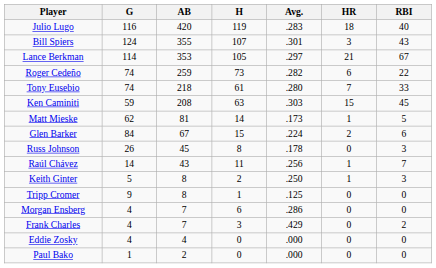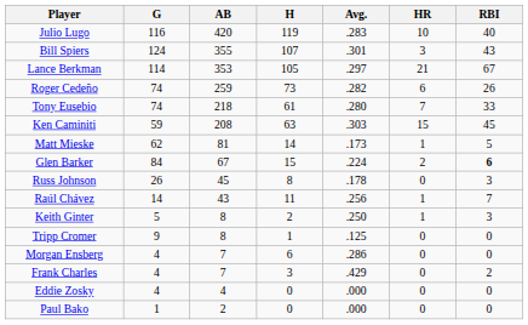 <table class="wikitable sortable">
 <tr>
 <th bgcolor="#DDDDFF" width="16%">Player</th>
 <th bgcolor="#DDDDFF" width="9%">G</th>
 <th bgcolor="#DDDDFF" width="9%">AB</th>
 <th bgcolor="#DDDDFF" width="9%">H</th>
 <th bgcolor="#DDDDFF" width="9%">Avg.</th>
 <th bgcolor="#DDDDFF" width="9%">HR</th>
 <th bgcolor="#DDDDFF" width="9%">RBI</th>
 </tr>
 <tr align="center">
 <td><a href='#'>Julio Lugo</a></td>
 <td>116</td>
 <td>420</td>
 <td>119</td>
 <td>.283</td>
-<td>18</td>
+<td>10</td>
 <td>40</td>
 </tr>
 <tr align=center>
 <td><a href='#'>Bill Spiers</a></td>
 <td>124</td>
 <td>355</td>
 <td>107</td>
 <td>.301</td>
 <td>3</td>
 <td>43</td>
 </tr>
 <tr align=center>
 <td><a href='#'>Lance Berkman</a></td>
 <td>114</td>
 <td>353</td>
 <td>105</td>
 <td>.297</td>
 <td>21</td>
 <td>67</td>
 </tr>
 <tr align=center>
 <td><a href='#'>Roger Cedeño</a></td>
 <td>74</td>
 <td>259</td>
 <td>73</td>
 <td>.282</td>
 <td>6</td>
-<td>22</td>
+<td>26</td>
 </tr>
 <tr align=center>
 <td><a href='#'>Tony Eusebio</a></td>
 <td>74</td>
 <td>218</td>
 <td>61</td>
 <td>.280</td>
 <td>7</td>
 <td>33</td>
 </tr>
 <tr align=center>
 <td><a href='#'>Ken Caminiti</a></td>
 <td>59</td>
 <td>208</td>
 <td>63</td>
 <td>.303</td>
 <td>15</td>
 <td>45</td>
 </tr>
 <tr align=center>
 <td><a href='#'>Matt Mieske</a></td>
 <td>62</td>
 <td>81</td>
 <td>14</td>
 <td>.173</td>
 <td>1</td>
 <td>5</td>
 </tr>
 <tr align=center>
 <td><a href='#'>Glen Barker</a></td>
 <td>84</td>
 <td>67</td>
 <td>15</td>
 <td>.224</td>
 <td>2</td>
-<td>6</td>
+<td><strong>6</strong></td>
 </tr>
 <tr align=center>
 <td><a href='#'>Russ Johnson</a></td>
 <td>26</td>
 <td>45</td>
 <td>8</td>
 <td>.178</td>
 <td>0</td>
 <td>3</td>
 </tr>
 <tr align=center>
 <td><a href='#'>Raúl Chávez</a></td>
 <td>14</td>
 <td>43</td>
 <td>11</td>
 <td>.256</td>
 <td>1</td>
 <td>7</td>
 </tr>
 <tr align=center>
 <td><a href='#'>Keith Ginter</a></td>
 <td>5</td>
 <td>8</td>
 <td>2</td>
 <td>.250</td>
 <td>1</td>
 <td>3</td>
 </tr>
 <tr align=center>
 <td><a href='#'>Tripp Cromer</a></td>
 <td>9</td>
 <td>8</td>
 <td>1</td>
 <td>.125</td>
 <td>0</td>
 <td>0</td>
 </tr>
 <tr align=center>
 <td><a href='#'>Morgan Ensberg</a></td>
 <td>4</td>
 <td>7</td>
 <td>6</td>
 <td>.286</td>
 <td>0</td>
 <td>0</td>
 </tr>
 <tr align=center>
 <td><a href='#'>Frank Charles</a></td>
 <td>4</td>
 <td>7</td>
 <td>3</td>
 <td>.429</td>
 <td>0</td>
 <td>2</td>
 </tr>
 <tr align=center>
 <td><a href='#'>Eddie Zosky</a></td>
 <td>4</td>
 <td>4</td>
 <td>0</td>
 <td>.000</td>
 <td>0</td>
 <td>0</td>
 </tr>
 <tr align=center>
 <td><a href='#'>Paul Bako</a></td>
 <td>1</td>
 <td>2</td>
 <td>0</td>
 <td>.000</td>
 <td>0</td>
 <td>0</td>
 </tr>
 </table>
